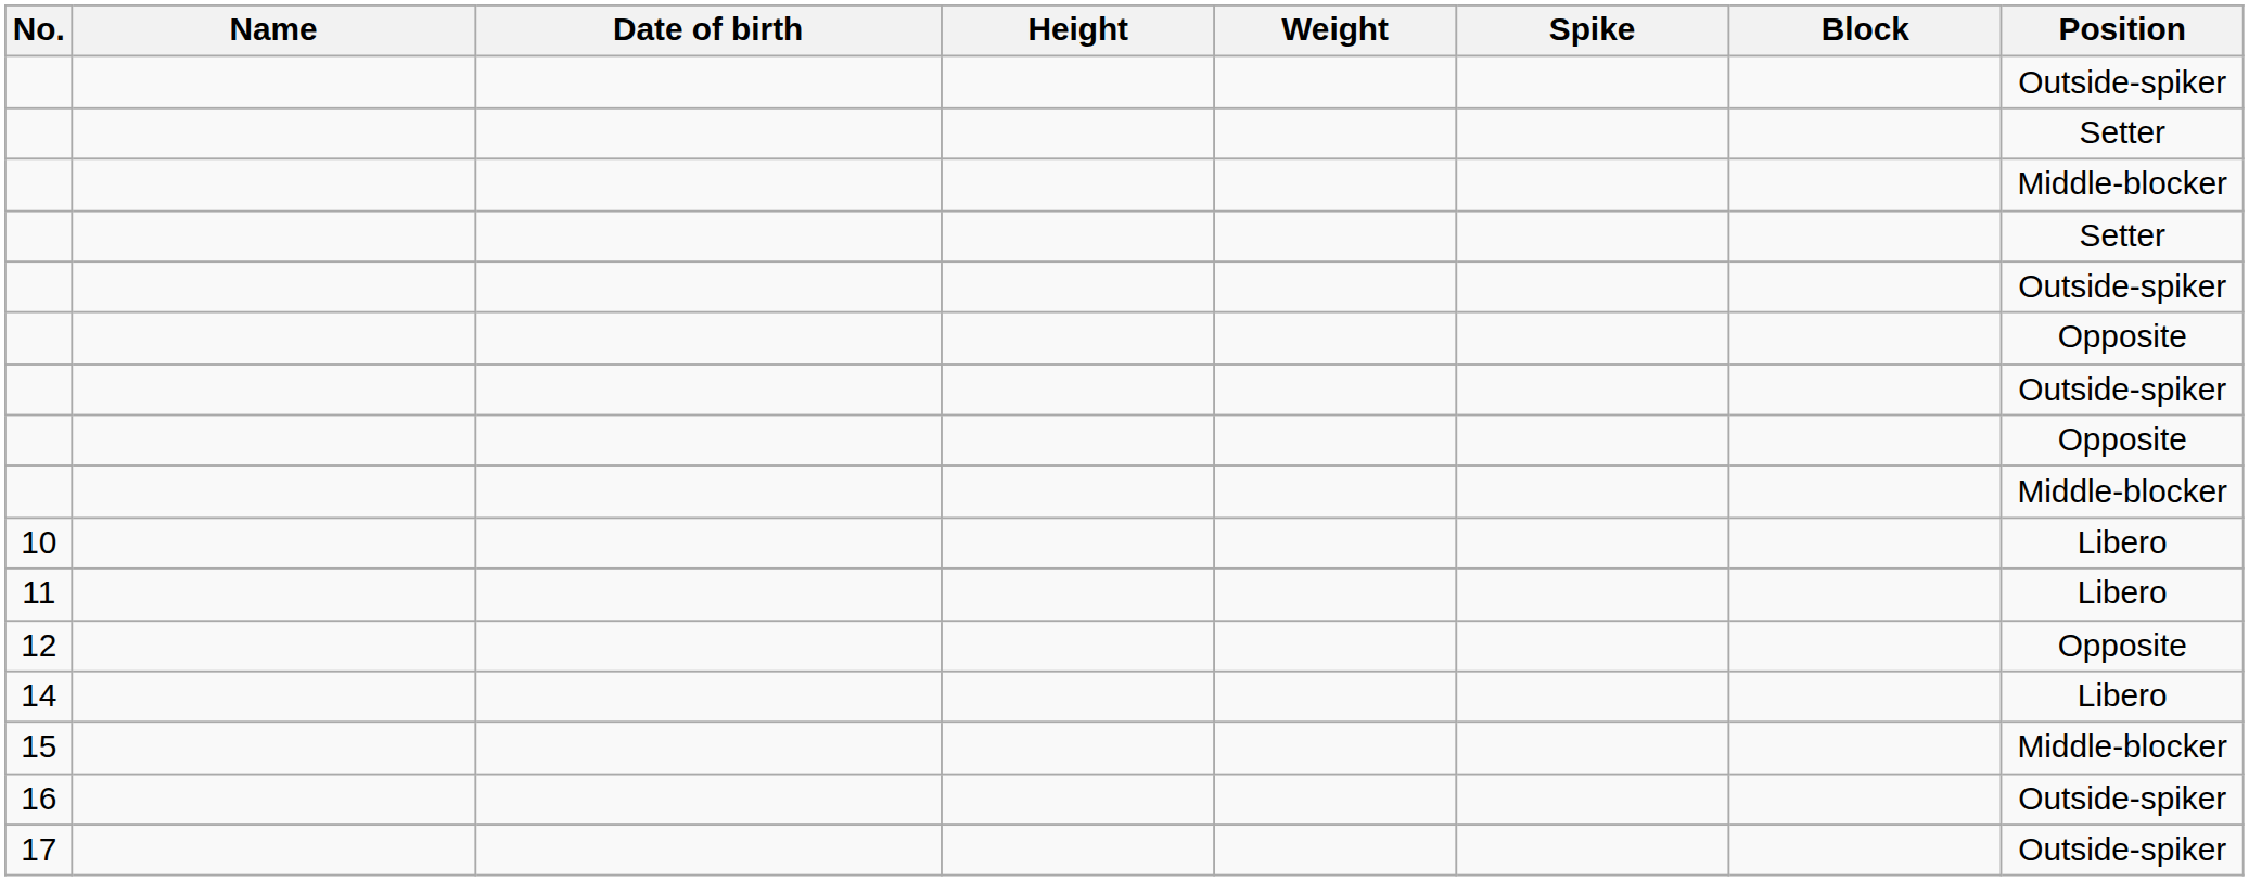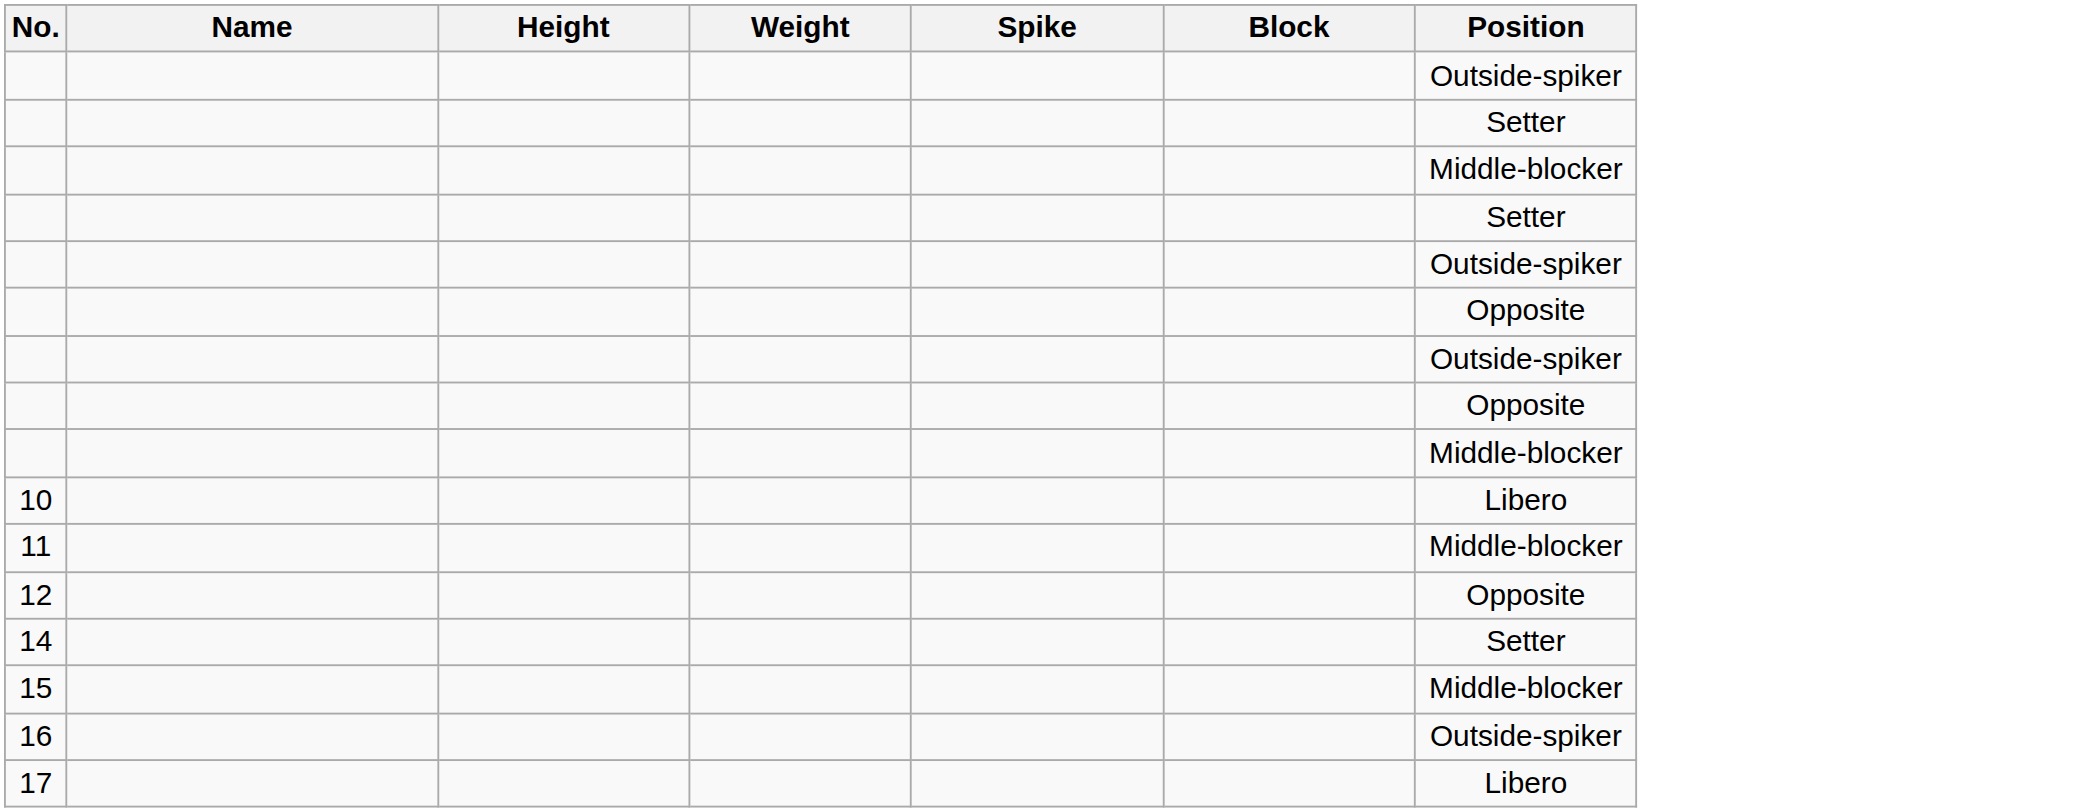 <table class="wikitable sortable" style="font-size:100%; text-align:center;">
 <tr>
 <th>No.</th>
 <th style="width:12em">Name</th>
-<th style="width:14em">Date of birth</th>
 <th style="width:8em">Height</th>
 <th style="width:7em">Weight</th>
 <th style="width:8em">Spike</th>
 <th style="width:8em">Block</th>
 <th style="width:7em">Position</th>
 </tr>
 <tr>
 <td></td>
 <td align=left> </td>
-<td align=right></td>
 <td></td>
 <td></td>
 <td></td>
 <td></td>
 <td>Outside-spiker</td>
 </tr>
 <tr>
 <td></td>
 <td align=left> </td>
-<td align=right></td>
 <td></td>
 <td></td>
 <td></td>
 <td></td>
 <td>Setter</td>
 </tr>
 <tr>
 <td></td>
 <td align=left> </td>
-<td align=right></td>
 <td></td>
 <td></td>
 <td></td>
 <td></td>
 <td>Middle-blocker</td>
 </tr>
 <tr>
 <td></td>
 <td align=left> </td>
-<td align=right></td>
 <td></td>
 <td></td>
 <td></td>
 <td></td>
 <td>Setter</td>
 </tr>
 <tr>
 <td></td>
 <td align=left> </td>
-<td align=right></td>
 <td></td>
 <td></td>
 <td></td>
 <td></td>
 <td>Outside-spiker</td>
 </tr>
 <tr>
 <td></td>
 <td align=left> </td>
-<td align=right></td>
 <td></td>
 <td></td>
 <td></td>
 <td></td>
 <td>Opposite</td>
 </tr>
 <tr>
 <td></td>
 <td align=left> </td>
-<td align=right></td>
 <td></td>
 <td></td>
 <td></td>
 <td></td>
 <td>Outside-spiker</td>
 </tr>
 <tr>
 <td></td>
 <td align=left> </td>
-<td align=right></td>
 <td></td>
 <td></td>
 <td></td>
 <td></td>
 <td>Opposite</td>
 </tr>
 <tr>
 <td></td>
 <td align=left> </td>
-<td align=right></td>
 <td></td>
 <td></td>
 <td></td>
 <td></td>
 <td>Middle-blocker</td>
 </tr>
 <tr>
 <td>10</td>
 <td align=left> </td>
-<td align=right></td>
 <td></td>
 <td></td>
 <td></td>
 <td></td>
 <td>Libero</td>
 </tr>
 <tr>
 <td>11</td>
 <td align=left> </td>
-<td align=right></td>
 <td></td>
 <td></td>
 <td></td>
 <td></td>
-<td>Libero</td>
+<td>Middle-blocker</td>
 </tr>
 <tr>
 <td>12</td>
 <td align=left> </td>
-<td align=right></td>
 <td></td>
 <td></td>
 <td></td>
 <td></td>
 <td>Opposite</td>
 </tr>
 <tr>
 <td>14</td>
 <td align=left> </td>
-<td align=right></td>
 <td></td>
 <td></td>
 <td></td>
 <td></td>
-<td>Libero</td>
+<td>Setter</td>
 </tr>
 <tr>
 <td>15</td>
 <td align=left> </td>
-<td align=right></td>
 <td></td>
 <td></td>
 <td></td>
 <td></td>
 <td>Middle-blocker</td>
 </tr>
 <tr>
 <td>16</td>
 <td align=left> </td>
-<td align=right></td>
 <td></td>
 <td></td>
 <td></td>
 <td></td>
 <td>Outside-spiker</td>
 </tr>
 <tr>
 <td>17</td>
 <td align=left> </td>
-<td align=right></td>
 <td></td>
 <td></td>
 <td></td>
 <td></td>
-<td>Outside-spiker</td>
+<td>Libero</td>
 </tr>
 </table>
